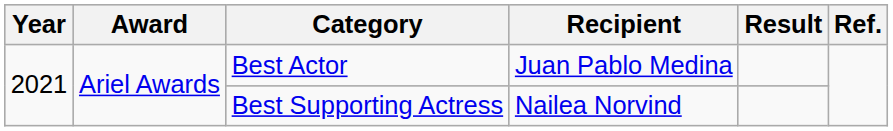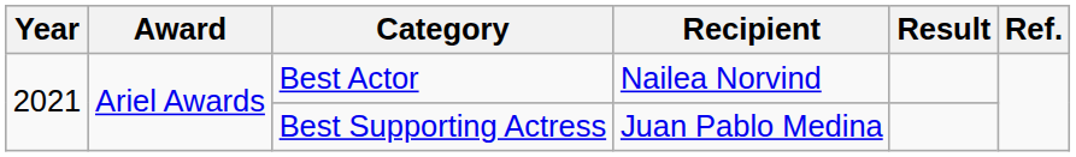 <table class="wikitable">
 <tr>
 <th>Year</th>
 <th>Award</th>
 <th>Category</th>
 <th>Recipient</th>
 <th>Result</th>
 <th>Ref.</th>
 </tr>
 <tr>
 <td rowspan="2">2021</td>
 <td rowspan="2"><a href='#'>Ariel Awards</a></td>
 <td><a href='#'>Best Actor</a></td>
-<td><a href='#'>Juan Pablo Medina</a></td>
+<td><a href='#'>Nailea Norvind</a></td>
 <td></td>
 <td rowspan="2"></td>
 </tr>
 <tr>
 <td><a href='#'>Best Supporting Actress</a></td>
-<td><a href='#'>Nailea Norvind</a></td>
+<td><a href='#'>Juan Pablo Medina</a></td>
 <td></td>
 </tr>
 </table>
